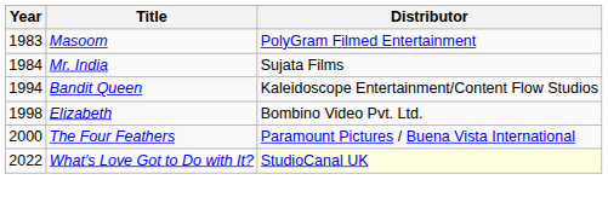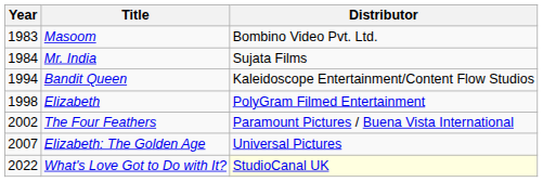 <table class="wikitable">
 <tr>
 <th>Year</th>
 <th>Title</th>
 <th>Distributor</th>
 </tr>
 <tr>
 <td>1983</td>
 <td><em><a href='#'>Masoom</a></em></td>
-<td><a href='#'>PolyGram Filmed Entertainment</a></td>
+<td>Bombino Video Pvt. Ltd.</td>
 </tr>
 <tr>
 <td>1984</td>
 <td><em><a href='#'>Mr. India</a></em></td>
 <td>Sujata Films</td>
 </tr>
 <tr>
 <td>1994</td>
 <td><em><a href='#'>Bandit Queen</a></em></td>
 <td>Kaleidoscope Entertainment/Content Flow Studios</td>
 </tr>
 <tr>
 <td>1998</td>
 <td><em><a href='#'>Elizabeth</a></em></td>
-<td>Bombino Video Pvt. Ltd.</td>
+<td><a href='#'>PolyGram Filmed Entertainment</a></td>
 </tr>
 <tr>
-<td>2000</td>
+<td>2002</td>
 <td><em><a href='#'>The Four Feathers</a></em></td>
 <td><a href='#'>Paramount Pictures</a> / <a href='#'>Buena Vista International</a></td>
+</tr>
+<tr>
+<td>2007</td>
+<td><em><a href='#'>Elizabeth: The Golden Age</a></em></td>
+<td><a href='#'>Universal Pictures</a></td>
 </tr>
 <tr>
 <td>2022</td>
 <td><em><a href='#'>What's Love Got to Do with It?</a></em></td>
 <td style="background: lightyellow;"><a href='#'>StudioCanal UK</a></td>
 </tr>
 </table>
